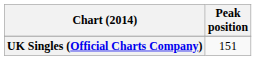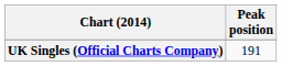 <table class="wikitable sortable plainrowheaders" style="text-align:center">
 <tr>
 <th scope="col">Chart (2014)</th>
 <th scope="col">Peak<br>position</th>
 </tr>
 <tr>
 </tr>
 <tr>
 <th scope="row">UK Singles (<a href='#'>Official Charts Company</a>)</th>
-<td align="center">151</td>
+<td align="center">191</td>
 </tr>
 </table>
